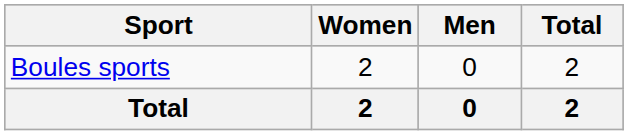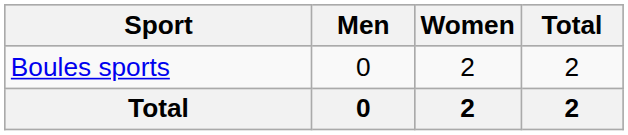 <table class="wikitable sortable" style="text-align:center;">
 <tr>
 <th width=180>Sport</th>
+<th width=55>Men</th>
 <th width=55>Women</th>
-<th width=55>Men</th>
 <th width=55>Total</th>
 </tr>
 <tr>
 <td align=left><a href='#'>Boules sports</a></td>
+<td>0</td>
 <td>2</td>
-<td>0</td>
 <td>2</td>
 </tr>
 <tr>
 <th>Total</th>
+<th>0</th>
 <th>2</th>
-<th>0</th>
 <th>2</th>
 </tr>
 </table>
